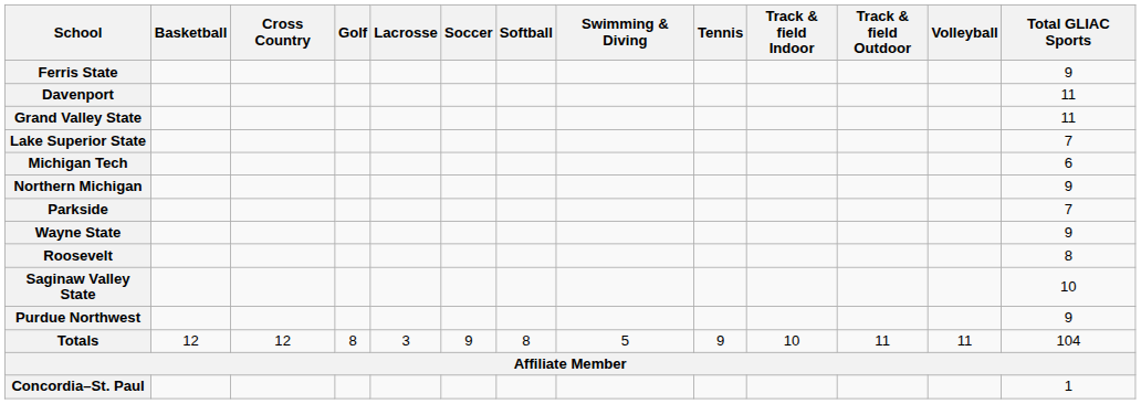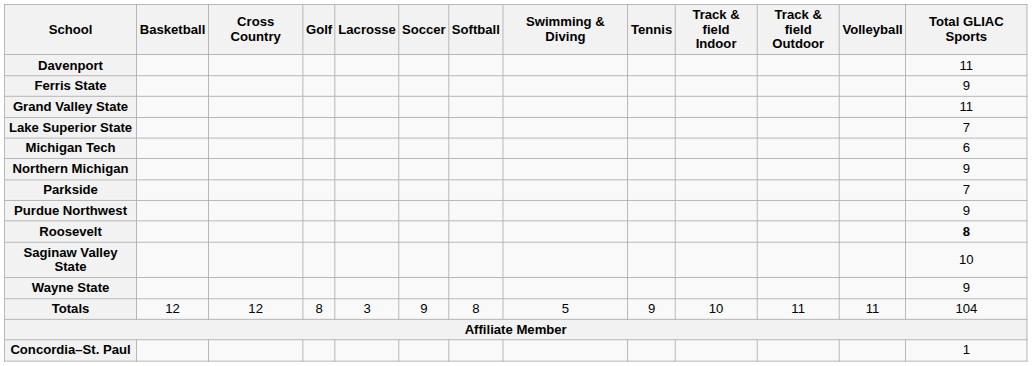 <table class="wikitable" style="text-align:center">
 <tr>
 <th scope="col">School</th>
 <th scope="col">Basketball</th>
 <th scope="col">Cross Country</th>
 <th scope="col">Golf</th>
 <th scope="col">Lacrosse</th>
 <th scope="col">Soccer</th>
 <th scope="col">Softball</th>
 <th scope="col">Swimming & Diving</th>
 <th scope="col">Tennis</th>
 <th scope="col">Track & field<br>Indoor</th>
 <th scope="col">Track & field<br>Outdoor</th>
 <th scope="col">Volleyball</th>
 <th scope="col">Total GLIAC Sports</th>
 </tr>
 <tr>
+<th scope="row" align=left>Davenport</th>
+<td></td>
+<td></td>
+<td></td>
+<td></td>
+<td></td>
+<td></td>
+<td></td>
+<td></td>
+<td></td>
+<td></td>
+<td></td>
+<td>11</td>
+</tr>
+<tr>
 <th scope="row" align=left>Ferris State</th>
 <td></td>
 <td></td>
 <td></td>
 <td></td>
 <td></td>
 <td></td>
 <td></td>
 <td></td>
 <td></td>
 <td></td>
 <td></td>
 <td>9</td>
-</tr>
-<tr>
-<th scope="row" align=left>Davenport</th>
-<td></td>
-<td></td>
-<td></td>
-<td></td>
-<td></td>
-<td></td>
-<td></td>
-<td></td>
-<td></td>
-<td></td>
-<td></td>
-<td>11</td>
 </tr>
 <tr>
 <th scope="row" align=left>Grand Valley State</th>
 <td></td>
 <td></td>
 <td></td>
 <td></td>
 <td></td>
 <td></td>
 <td></td>
 <td></td>
 <td></td>
 <td></td>
 <td></td>
 <td>11</td>
 </tr>
 <tr>
 <th scope="row" align=left>Lake Superior State</th>
 <td></td>
 <td></td>
 <td></td>
 <td></td>
 <td></td>
 <td></td>
 <td></td>
 <td></td>
 <td></td>
 <td></td>
 <td></td>
 <td>7</td>
 </tr>
 <tr>
 <th scope="row" align=left>Michigan Tech</th>
 <td></td>
 <td></td>
 <td></td>
 <td></td>
 <td></td>
 <td></td>
 <td></td>
 <td></td>
 <td></td>
 <td></td>
 <td></td>
 <td>6</td>
 </tr>
 <tr>
 <th scope="row" align=left>Northern Michigan</th>
 <td></td>
 <td></td>
 <td></td>
 <td></td>
 <td></td>
 <td></td>
 <td></td>
 <td></td>
 <td></td>
 <td></td>
 <td></td>
 <td>9</td>
 </tr>
 <tr>
 <th scope="row" align=left>Parkside</th>
 <td></td>
 <td></td>
 <td></td>
 <td></td>
 <td></td>
 <td></td>
 <td></td>
 <td></td>
 <td></td>
 <td></td>
 <td></td>
 <td>7</td>
 </tr>
 <tr>
-<th scope="row" align=left>Wayne State</th>
+<th scope="row" align=left>Purdue Northwest</th>
 <td></td>
 <td></td>
 <td></td>
 <td></td>
 <td></td>
 <td></td>
 <td></td>
 <td></td>
 <td></td>
 <td></td>
 <td></td>
 <td>9</td>
 </tr>
 <tr>
 <th scope="row" align=left>Roosevelt</th>
 <td></td>
 <td></td>
 <td></td>
 <td></td>
 <td></td>
 <td></td>
 <td></td>
 <td></td>
 <td></td>
 <td></td>
 <td></td>
-<td>8</td>
+<td><strong>8</strong></td>
 </tr>
 <tr>
 <th scope="row" align=left>Saginaw Valley State</th>
 <td></td>
 <td></td>
 <td></td>
 <td></td>
 <td></td>
 <td></td>
 <td></td>
 <td></td>
 <td></td>
 <td></td>
 <td></td>
 <td>10</td>
 </tr>
 <tr>
-<th scope="row" align=left>Purdue Northwest</th>
+<th scope="row" align=left>Wayne State</th>
 <td></td>
 <td></td>
 <td></td>
 <td></td>
 <td></td>
 <td></td>
 <td></td>
 <td></td>
 <td></td>
 <td></td>
 <td></td>
 <td>9</td>
 </tr>
 <tr>
 <th scope="row">Totals</th>
 <td>12</td>
 <td>12</td>
 <td>8</td>
 <td>3</td>
 <td>9</td>
 <td>8</td>
 <td>5</td>
 <td>9</td>
 <td>10</td>
 <td>11</td>
 <td>11</td>
 <td>104</td>
 </tr>
 <tr>
 <th scope="row" colspan=13>Affiliate Member</th>
 </tr>
 <tr>
 <th scope="row" align=left>Concordia–St. Paul</th>
 <td></td>
 <td></td>
 <td></td>
 <td></td>
 <td></td>
 <td></td>
 <td></td>
 <td></td>
 <td></td>
 <td></td>
 <td></td>
 <td>1</td>
 </tr>
 </table>
